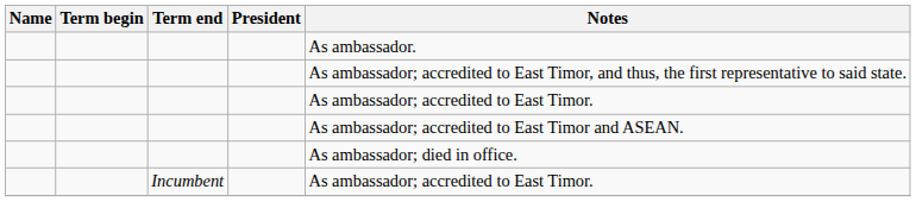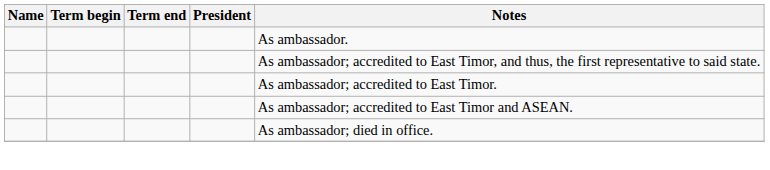 <table class="wikitable sortable"  text-align:center;">
 <tr>
 <th>Name</th>
 <th>Term begin</th>
 <th>Term end</th>
 <th>President</th>
 <th class="unsortable">Notes</th>
 </tr>
 <tr>
 <td></td>
 <td></td>
 <td></td>
 <td></td>
 <td>As ambassador.</td>
 </tr>
 <tr>
 <td></td>
 <td></td>
 <td></td>
 <td></td>
 <td>As ambassador; accredited to East Timor, and thus, the first representative to said state.</td>
 </tr>
 <tr>
 <td></td>
 <td></td>
 <td></td>
 <td></td>
 <td>As ambassador; accredited to East Timor.</td>
 </tr>
 <tr>
 <td></td>
 <td></td>
 <td></td>
 <td></td>
 <td>As ambassador; accredited to East Timor and ASEAN.</td>
 </tr>
 <tr>
 <td></td>
 <td></td>
 <td></td>
 <td></td>
 <td>As ambassador; died in office.</td>
 </tr>
 <tr>
-<td></td>
-<td></td>
-<td><em>Incumbent</em></td>
-<td></td>
-<td>As ambassador; accredited to East Timor.</td>
-</tr>
-<tr>
 </tr>
 </table>
